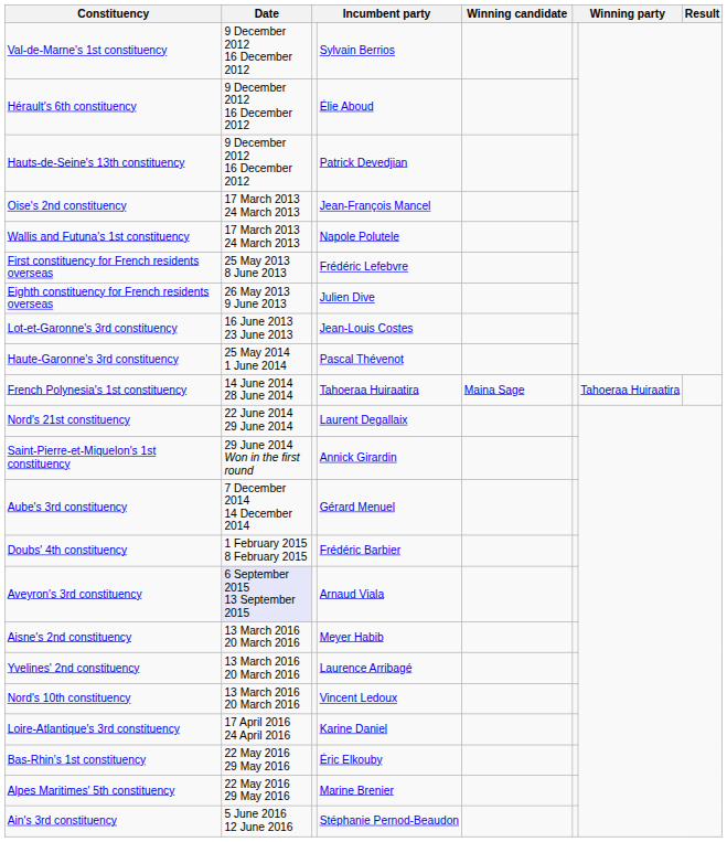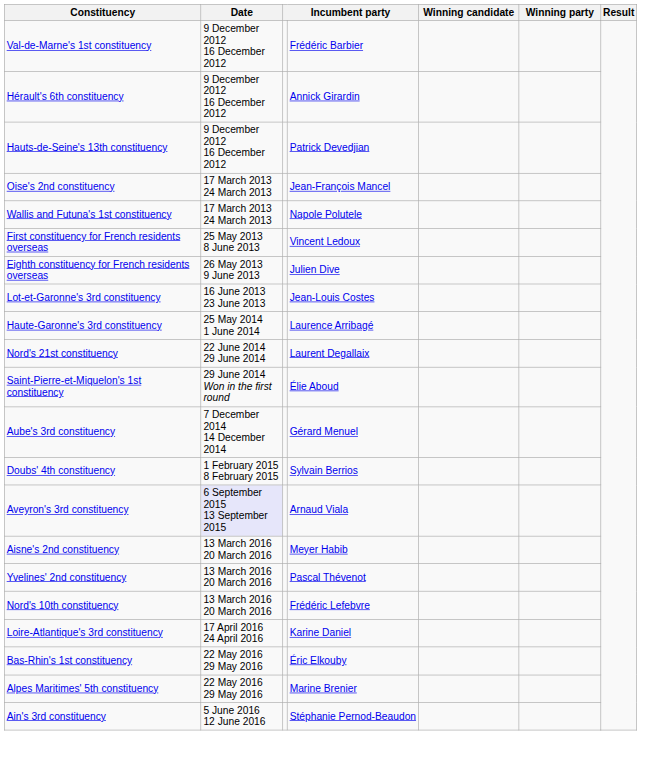 <table class="wikitable sortable">
 <tr>
 <th width=300px>Constituency</th>
 <th width=120px>Date</th>
 <th width=120px colspan=2>Incumbent party</th>
 <th width=150px>Winning candidate</th>
 <th width=120px colspan=2>Winning party</th>
 <th>Result</th>
 </tr>
 <tr>
 <td><a href='#'>Val-de-Marne's 1st constituency</a></td>
 <td>9 December 2012 <br> 16 December 2012</td>
 <td></td>
-<td><a href='#'>Sylvain Berrios</a></td>
+<td><a href='#'>Frédéric Barbier</a></td>
 <td></td>
 <td></td>
 </tr>
 <tr>
 <td><a href='#'>Hérault's 6th constituency</a></td>
 <td>9 December 2012 <br> 16 December 2012</td>
 <td></td>
-<td><a href='#'>Élie Aboud</a></td>
+<td><a href='#'>Annick Girardin</a></td>
 <td></td>
 <td></td>
 </tr>
 <tr>
 <td><a href='#'>Hauts-de-Seine's 13th constituency</a></td>
 <td>9 December 2012 <br> 16 December 2012</td>
 <td></td>
 <td><a href='#'>Patrick Devedjian</a></td>
 <td></td>
 <td></td>
 </tr>
 <tr>
 <td><a href='#'>Oise's 2nd constituency</a></td>
 <td>17 March 2013 <br> 24 March 2013</td>
 <td></td>
 <td><a href='#'>Jean-François Mancel</a></td>
 <td></td>
 <td></td>
 </tr>
 <tr>
 <td><a href='#'>Wallis and Futuna's 1st constituency</a></td>
 <td>17 March 2013 <br> 24 March 2013</td>
 <td></td>
 <td><a href='#'>Napole Polutele</a></td>
 <td></td>
 <td></td>
 </tr>
 <tr>
 <td><a href='#'>First constituency for French residents overseas</a></td>
 <td>25 May 2013 <br> 8 June 2013</td>
 <td></td>
-<td><a href='#'>Frédéric Lefebvre</a></td>
+<td><a href='#'>Vincent Ledoux</a></td>
 <td></td>
 <td></td>
 </tr>
 <tr>
 <td><a href='#'>Eighth constituency for French residents overseas</a></td>
 <td>26 May 2013 <br> 9 June 2013</td>
 <td></td>
 <td><a href='#'>Julien Dive</a></td>
 <td></td>
 <td></td>
 </tr>
 <tr>
 <td><a href='#'>Lot-et-Garonne's 3rd constituency</a></td>
 <td>16 June 2013 <br> 23 June 2013</td>
 <td></td>
 <td><a href='#'>Jean-Louis Costes</a></td>
 <td></td>
 <td></td>
 </tr>
 <tr>
 <td><a href='#'>Haute-Garonne's 3rd constituency</a></td>
 <td>25 May 2014 <br> 1 June 2014</td>
 <td></td>
-<td><a href='#'>Pascal Thévenot</a></td>
+<td><a href='#'>Laurence Arribagé</a></td>
 <td></td>
-<td></td>
-</tr>
-<tr>
-<td><a href='#'>French Polynesia's 1st constituency</a></td>
-<td>14 June 2014 <br> 28 June 2014</td>
-<td></td>
-<td><a href='#'>Tahoeraa Huiraatira</a></td>
-<td><a href='#'>Maina Sage</a></td>
-<td></td>
-<td><a href='#'>Tahoeraa Huiraatira</a></td>
 <td></td>
 </tr>
 <tr>
 <td><a href='#'>Nord's 21st constituency</a></td>
 <td>22 June 2014 <br> 29 June 2014</td>
 <td></td>
 <td><a href='#'>Laurent Degallaix</a></td>
 <td></td>
 <td></td>
 </tr>
 <tr>
 <td><a href='#'>Saint-Pierre-et-Miquelon's 1st constituency</a></td>
 <td>29 June 2014 <br> <em>Won in the first round</em></td>
 <td></td>
-<td><a href='#'>Annick Girardin</a></td>
+<td><a href='#'>Élie Aboud</a></td>
 <td></td>
 <td></td>
 </tr>
 <tr>
 <td><a href='#'>Aube's 3rd constituency</a></td>
 <td>7 December 2014 <br> 14 December 2014</td>
 <td></td>
 <td><a href='#'>Gérard Menuel</a></td>
 <td></td>
 <td></td>
 </tr>
 <tr>
 <td><a href='#'>Doubs' 4th constituency</a></td>
 <td>1 February 2015 <br> 8 February 2015</td>
 <td></td>
-<td><a href='#'>Frédéric Barbier</a></td>
+<td><a href='#'>Sylvain Berrios</a></td>
 <td></td>
 <td></td>
 </tr>
 <tr>
 <td><a href='#'>Aveyron's 3rd constituency</a></td>
 <td style="background: lavender;">6 September 2015 <br> 13 September 2015</td>
 <td></td>
 <td><a href='#'>Arnaud Viala</a></td>
 <td></td>
 <td></td>
 </tr>
 <tr>
 <td><a href='#'>Aisne's 2nd constituency</a></td>
 <td>13 March 2016 <br> 20 March 2016</td>
 <td></td>
 <td><a href='#'>Meyer Habib</a></td>
 <td></td>
 <td></td>
 </tr>
 <tr>
 <td><a href='#'>Yvelines' 2nd constituency</a></td>
 <td>13 March 2016 <br> 20 March 2016</td>
 <td></td>
-<td><a href='#'>Laurence Arribagé</a></td>
+<td><a href='#'>Pascal Thévenot</a></td>
 <td></td>
 <td></td>
 </tr>
 <tr>
 <td><a href='#'>Nord's 10th constituency</a></td>
 <td>13 March 2016 <br> 20 March 2016</td>
 <td></td>
-<td><a href='#'>Vincent Ledoux</a></td>
+<td><a href='#'>Frédéric Lefebvre</a></td>
 <td></td>
 <td></td>
 </tr>
 <tr>
 <td><a href='#'>Loire-Atlantique's 3rd constituency</a></td>
 <td>17 April 2016 <br> 24 April 2016</td>
 <td></td>
 <td><a href='#'>Karine Daniel</a></td>
 <td></td>
 <td></td>
 </tr>
 <tr>
 <td><a href='#'>Bas-Rhin's 1st constituency</a></td>
 <td>22 May 2016 <br> 29 May 2016</td>
 <td></td>
 <td><a href='#'>Éric Elkouby</a></td>
 <td></td>
 <td></td>
 </tr>
 <tr>
 <td><a href='#'>Alpes Maritimes' 5th constituency</a></td>
 <td>22 May 2016 <br> 29 May 2016</td>
 <td></td>
 <td><a href='#'>Marine Brenier</a></td>
 <td></td>
 <td></td>
 </tr>
 <tr>
 <td><a href='#'>Ain's 3rd constituency</a></td>
 <td>5 June 2016 <br> 12 June 2016</td>
 <td></td>
 <td><a href='#'>Stéphanie Pernod-Beaudon</a></td>
 <td></td>
 <td></td>
 </tr>
 </table>
